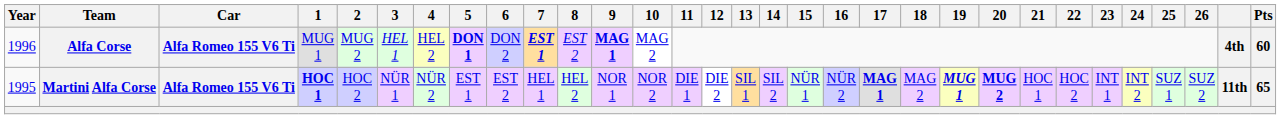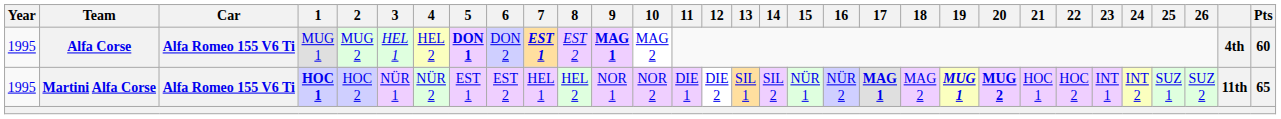 <table class="wikitable" border="1" style="text-align:center; font-size:85%;">
 <tr>
 <th>Year</th>
 <th>Team</th>
 <th>Car</th>
 <th>1</th>
 <th>2</th>
 <th>3</th>
 <th>4</th>
 <th>5</th>
 <th>6</th>
 <th>7</th>
 <th>8</th>
 <th>9</th>
 <th>10</th>
 <th>11</th>
 <th>12</th>
 <th>13</th>
 <th>14</th>
 <th>15</th>
 <th>16</th>
 <th>17</th>
 <th>18</th>
 <th>19</th>
 <th>20</th>
 <th>21</th>
 <th>22</th>
 <th>23</th>
 <th>24</th>
 <th>25</th>
 <th>26</th>
 <th></th>
 <th>Pts</th>
 </tr>
 <tr>
-<td><a href='#'>1996</a></td>
+<td><a href='#'>1995</a></td>
 <th nowrap><a href='#'>Alfa Corse</a></th>
 <th nowrap><a href='#'>Alfa Romeo 155 V6 Ti</a></th>
 <td style="background:#DFDFDF;"><a href='#'>MUG<br>1</a><br></td>
 <td style="background:#DFFFDF;"><a href='#'>MUG<br>2</a><br></td>
 <td style="background:#DFFFDF;"><em><a href='#'>HEL<br>1</a></em><br></td>
 <td style="background:#FBFFBF;"><a href='#'>HEL<br>2</a><br></td>
 <td style="background:#EFCFFF;"><strong><a href='#'>DON<br>1</a><br></strong></td>
 <td style="background:#CFCFFF;"><a href='#'>DON<br>2</a><br></td>
 <td style="background:#FFDF9F;"><strong><em><a href='#'>EST<br>1</a></em></strong><br></td>
 <td style="background:#EFCFFF;"><em><a href='#'>EST<br>2</a></em><br></td>
 <td style="background:#EFCFFF;"><strong><a href='#'>MAG<br>1</a></strong><br></td>
 <td style="background:#FFFFFF;"><a href='#'>MAG<br>2</a><br></td>
 <td colspan=16></td>
 <th>4th</th>
 <th>60</th>
 </tr>
 <tr>
 <td><a href='#'>1995</a></td>
 <th nowrap><a href='#'>Martini</a> <a href='#'>Alfa Corse</a></th>
 <th nowrap><a href='#'>Alfa Romeo 155 V6 Ti</a></th>
 <td style="background:#CFCFFF;"><strong><a href='#'>HOC<br>1</a></strong><br></td>
 <td style="background:#CFCFFF;"><a href='#'>HOC<br>2</a><br></td>
 <td style="background:#EFCFFF;"><a href='#'>NÜR<br>1</a><br></td>
 <td style="background:#DFFFDF;"><a href='#'>NÜR<br>2</a><br></td>
 <td style="background:#EFCFFF;"><a href='#'>EST<br>1</a><br></td>
 <td style="background:#EFCFFF;"><a href='#'>EST<br>2</a><br></td>
 <td style="background:#EFCFFF;"><a href='#'>HEL<br>1</a><br></td>
 <td style="background:#DFFFDF;"><a href='#'>HEL<br>2</a><br></td>
 <td style="background:#EFCFFF;"><a href='#'>NOR<br>1</a><br></td>
 <td style="background:#EFCFFF;"><a href='#'>NOR<br>2</a><br></td>
 <td style="background:#EFCFFF;"><a href='#'>DIE<br>1</a><br></td>
 <td style="background:#FFFFFF;"><a href='#'>DIE<br>2</a><br></td>
 <td style="background:#FFDF9F;"><a href='#'>SIL<br>1</a><br></td>
 <td style="background:#EFCFFF;"><a href='#'>SIL<br>2</a><br></td>
 <td style="background:#DFFFDF;"><a href='#'>NÜR<br>1</a><br></td>
 <td style="background:#CFCFFF;"><a href='#'>NÜR<br>2</a><br></td>
 <td style="background:#DFDFDF;"><strong><a href='#'>MAG<br>1</a></strong><br></td>
 <td style="background:#EFCFFF;"><a href='#'>MAG<br>2</a><br></td>
 <td style="background:#FBFFBF;"><strong><em><a href='#'>MUG<br>1</a></em></strong><br></td>
 <td style="background:#EFCFFF;"><strong><a href='#'>MUG<br>2</a></strong><br></td>
 <td style="background:#EFCFFF;"><a href='#'>HOC<br>1</a><br></td>
 <td style="background:#EFCFFF;"><a href='#'>HOC<br>2</a><br></td>
 <td style="background:#EFCFFF;"><a href='#'>INT<br>1</a><br></td>
 <td style="background:#FBFFBF;"><a href='#'>INT<br>2</a><br></td>
 <td style="background:#DFFFDF;"><a href='#'>SUZ<br>1</a><br></td>
 <td style="background:#DFFFDF;"><a href='#'>SUZ<br>2</a><br></td>
 <th>11th</th>
 <th>65</th>
 </tr>
 <tr>
 <th colspan=31></th>
 </tr>
 </table>
